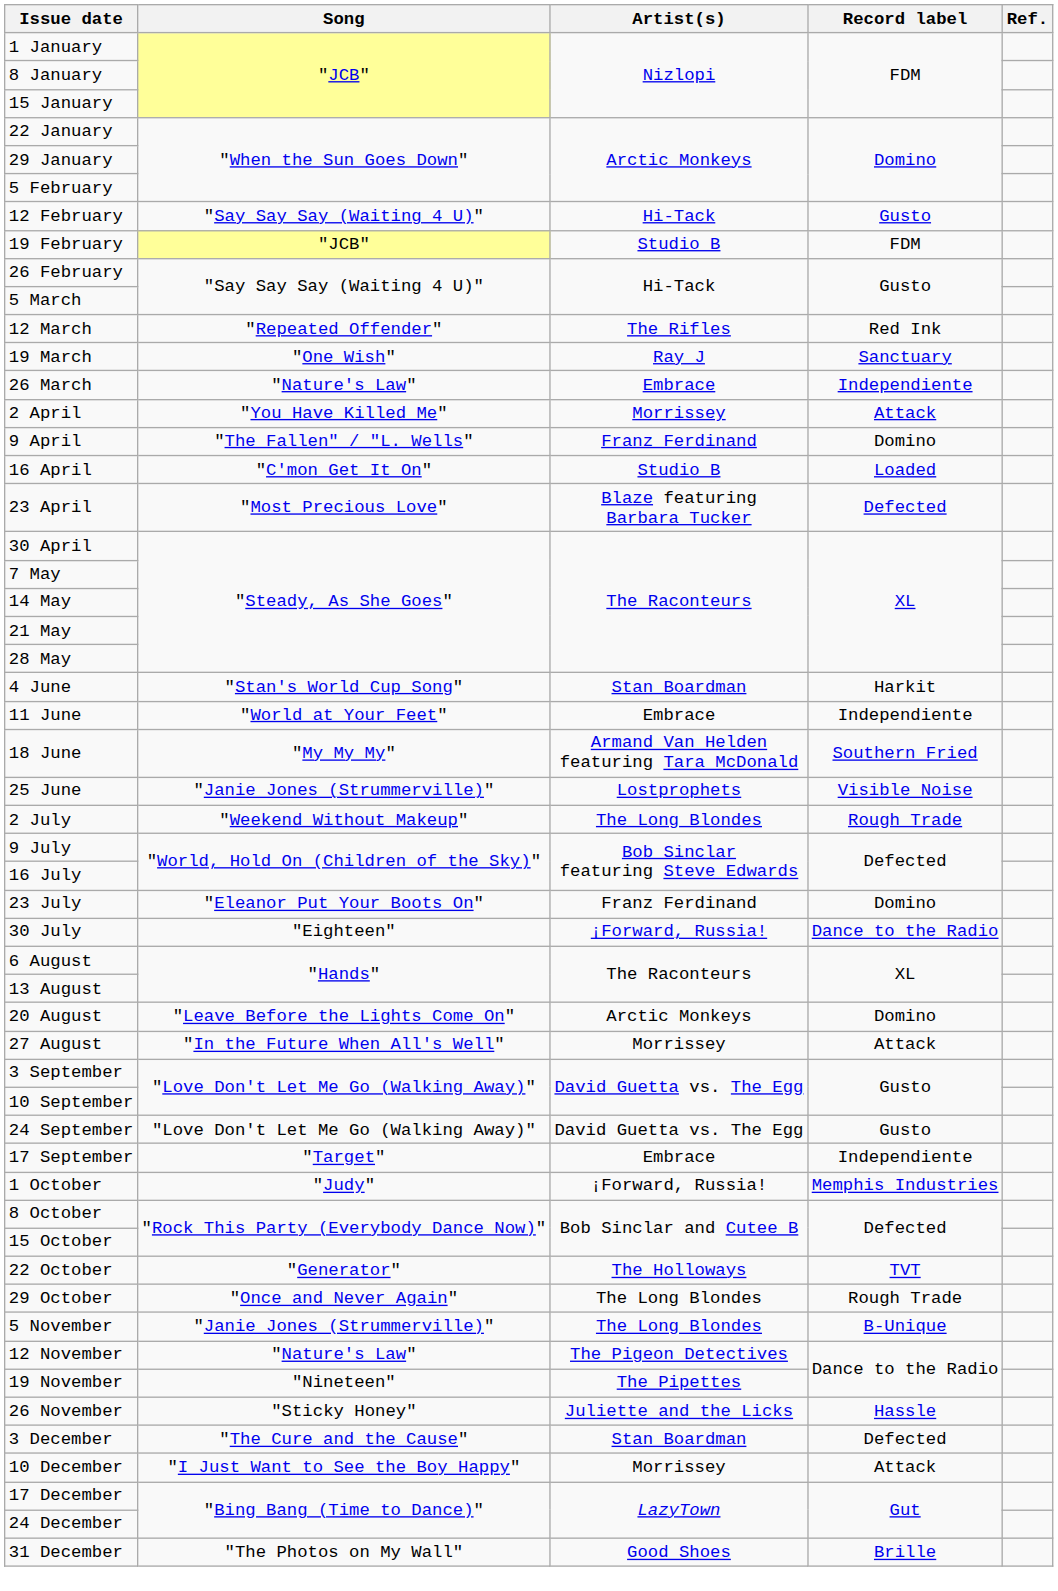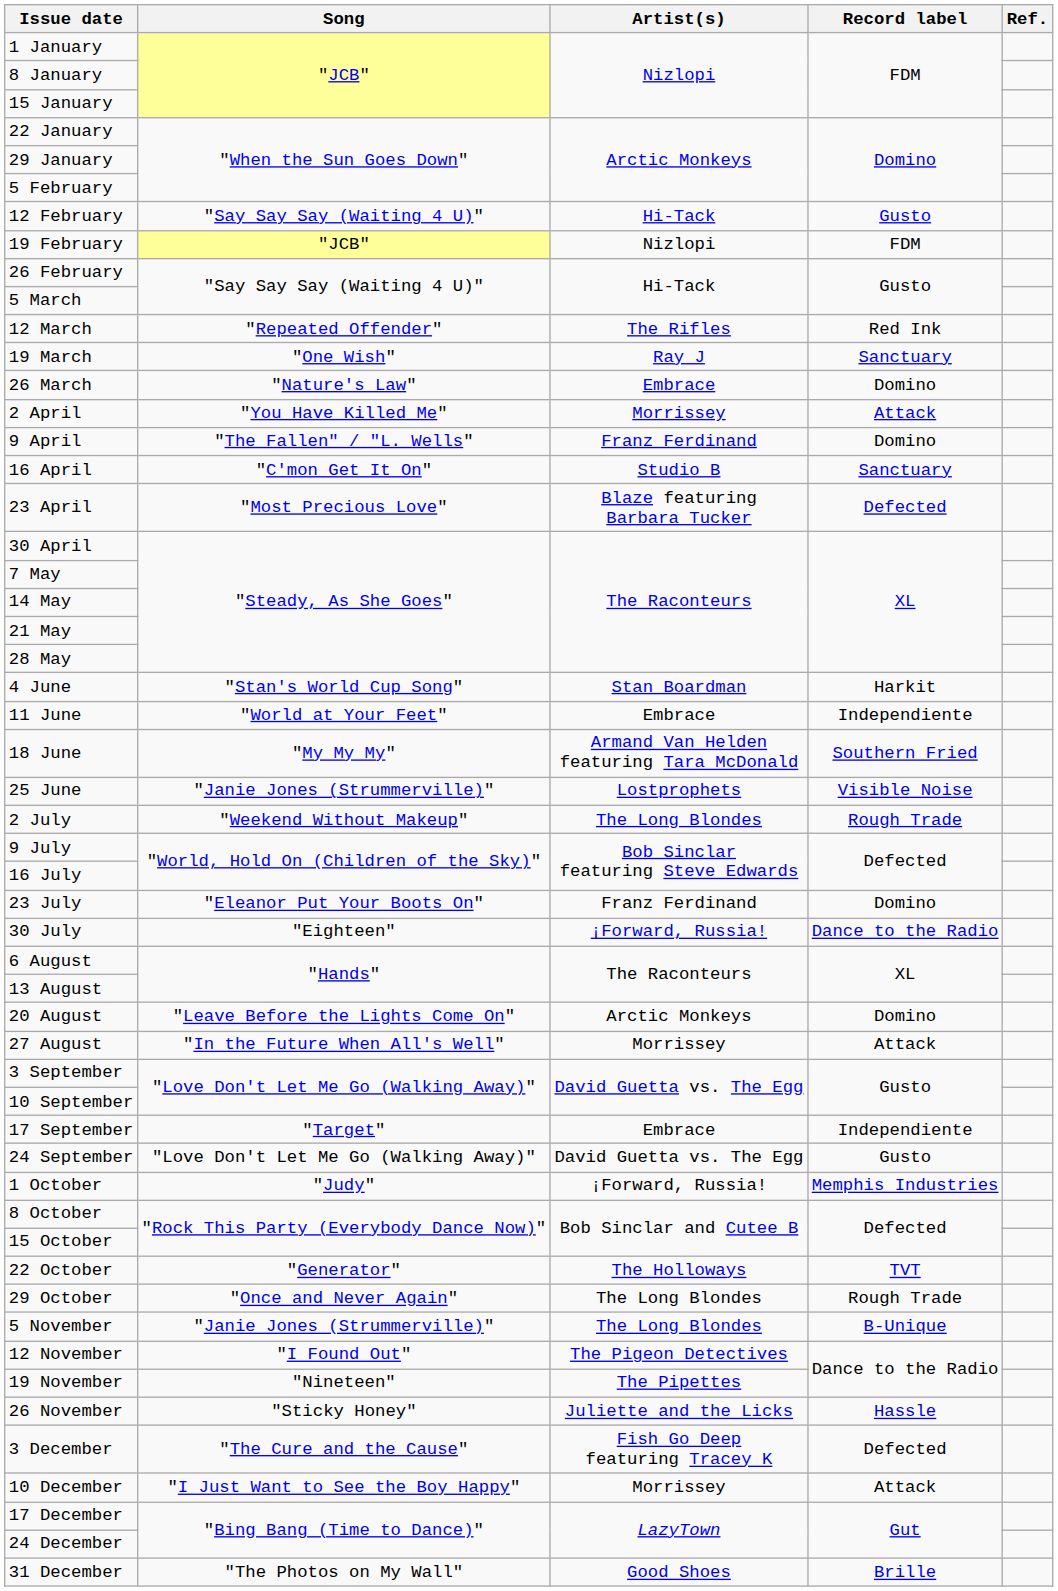 <table class="wikitable plainrowheaders">
 <tr>
 <th scope=col>Issue date</th>
 <th scope=col>Song</th>
 <th scope=col>Artist(s)</th>
 <th scope=col>Record label</th>
 <th scope=col>Ref.</th>
 </tr>
 <tr>
 <td>1 January</td>
 <td align=center rowspan="3" bgcolor=#FFFF99>"<a href='#'>JCB</a>" </td>
 <td align=center rowspan="3"><a href='#'>Nizlopi</a></td>
 <td align=center rowspan="3">FDM</td>
 <td align=center></td>
 </tr>
 <tr>
 <td>8 January</td>
 <td align=center></td>
 </tr>
 <tr>
 <td>15 January</td>
 <td align=center></td>
 </tr>
 <tr>
 <td>22 January </td>
 <td align=center rowspan="3">"<a href='#'>When the Sun Goes Down</a>"</td>
 <td align=center rowspan="3"><a href='#'>Arctic Monkeys</a></td>
 <td align=center rowspan="3"><a href='#'>Domino</a></td>
 <td align=center></td>
 </tr>
 <tr>
 <td>29 January</td>
 <td align=center></td>
 </tr>
 <tr>
 <td>5 February</td>
 <td align=center></td>
 </tr>
 <tr>
 <td>12 February</td>
 <td align=center>"<a href='#'>Say Say Say (Waiting 4 U)</a>"</td>
 <td align=center><a href='#'>Hi-Tack</a></td>
 <td align=center><a href='#'>Gusto</a></td>
 <td align=center></td>
 </tr>
 <tr>
 <td>19 February</td>
 <td align=center bgcolor=#FFFF99>"JCB" </td>
-<td align=center><a href='#'>Studio B</a></td>
+<td align=center>Nizlopi</td>
 <td align=center>FDM</td>
 <td align=center></td>
 </tr>
 <tr>
 <td>26 February</td>
 <td align=center rowspan="2">"Say Say Say (Waiting 4 U)"</td>
 <td align=center rowspan="2">Hi-Tack</td>
 <td align=center rowspan="2">Gusto</td>
 <td align=center></td>
 </tr>
 <tr>
 <td>5 March</td>
 <td align=center></td>
 </tr>
 <tr>
 <td>12 March</td>
 <td align=center>"<a href='#'>Repeated Offender</a>"</td>
 <td align=center><a href='#'>The Rifles</a></td>
 <td align=center>Red Ink</td>
 <td align=center></td>
 </tr>
 <tr>
 <td>19 March</td>
 <td align=center>"<a href='#'>One Wish</a>"</td>
 <td align=center><a href='#'>Ray J</a></td>
 <td align=center><a href='#'>Sanctuary</a></td>
 <td align=center></td>
 </tr>
 <tr>
 <td>26 March</td>
 <td align=center>"<a href='#'>Nature's Law</a>"</td>
 <td align=center><a href='#'>Embrace</a></td>
-<td align=center><a href='#'>Independiente</a></td>
+<td align=center>Domino</td>
 <td align=center></td>
 </tr>
 <tr>
 <td>2 April</td>
 <td align=center>"<a href='#'>You Have Killed Me</a>"</td>
 <td align=center><a href='#'>Morrissey</a></td>
 <td align=center><a href='#'>Attack</a></td>
 <td align=center></td>
 </tr>
 <tr>
 <td>9 April</td>
 <td align=center>"<a href='#'>The Fallen" / "L. Wells</a>"</td>
 <td align=center><a href='#'>Franz Ferdinand</a></td>
 <td align=center>Domino</td>
 <td align=center></td>
 </tr>
 <tr>
 <td>16 April</td>
 <td align=center>"<a href='#'>C'mon Get It On</a>"</td>
 <td align=center><a href='#'>Studio B</a></td>
-<td align=center><a href='#'>Loaded</a></td>
+<td align=center><a href='#'>Sanctuary</a></td>
 <td align=center></td>
 </tr>
 <tr>
 <td>23 April</td>
 <td align=center>"<a href='#'>Most Precious Love</a>"</td>
 <td align=center><a href='#'>Blaze</a> featuring<br><a href='#'>Barbara Tucker</a></td>
 <td align=center><a href='#'>Defected</a></td>
 <td align=center></td>
 </tr>
 <tr>
 <td>30 April</td>
 <td align=center rowspan="5">"<a href='#'>Steady, As She Goes</a>"</td>
 <td align=center rowspan="5"><a href='#'>The Raconteurs</a></td>
 <td align=center rowspan="5"><a href='#'>XL</a></td>
 <td align=center></td>
 </tr>
 <tr>
 <td>7 May</td>
 <td align=center></td>
 </tr>
 <tr>
 <td>14 May</td>
 <td align=center></td>
 </tr>
 <tr>
 <td>21 May</td>
 <td align=center></td>
 </tr>
 <tr>
 <td>28 May</td>
 <td align=center></td>
 </tr>
 <tr>
 <td>4 June</td>
 <td align=center>"<a href='#'>Stan's World Cup Song</a>"</td>
 <td align=center><a href='#'>Stan Boardman</a></td>
 <td align=center>Harkit</td>
 <td align=center></td>
 </tr>
 <tr>
 <td>11 June</td>
 <td align=center>"<a href='#'>World at Your Feet</a>"</td>
 <td align=center>Embrace</td>
 <td align=center>Independiente</td>
 <td align=center></td>
 </tr>
 <tr>
 <td>18 June</td>
 <td align=center>"<a href='#'>My My My</a>"</td>
 <td align=center><a href='#'>Armand Van Helden</a><br>featuring <a href='#'>Tara McDonald</a></td>
 <td align=center><a href='#'>Southern Fried</a></td>
 <td align=center></td>
 </tr>
 <tr>
 <td>25 June</td>
 <td align=center>"<a href='#'>Janie Jones (Strummerville)</a>"</td>
 <td align=center><a href='#'>Lostprophets</a></td>
 <td align=center><a href='#'>Visible Noise</a></td>
 <td align=center></td>
 </tr>
 <tr>
 <td>2 July</td>
 <td align=center>"<a href='#'>Weekend Without Makeup</a>"</td>
 <td align=center><a href='#'>The Long Blondes</a></td>
 <td align=center><a href='#'>Rough Trade</a></td>
 <td align=center></td>
 </tr>
 <tr>
 <td>9 July</td>
 <td align=center rowspan="2">"<a href='#'>World, Hold On (Children of the Sky)</a>"</td>
 <td align=center rowspan="2"><a href='#'>Bob Sinclar</a><br>featuring <a href='#'>Steve Edwards</a></td>
 <td align=center rowspan="2">Defected</td>
 <td align=center></td>
 </tr>
 <tr>
 <td>16 July</td>
 <td align=center></td>
 </tr>
 <tr>
 <td>23 July</td>
 <td align=center>"<a href='#'>Eleanor Put Your Boots On</a>"</td>
 <td align=center>Franz Ferdinand</td>
 <td align=center>Domino</td>
 <td align=center></td>
 </tr>
 <tr>
 <td>30 July</td>
 <td align=center>"Eighteen"</td>
 <td align=center><a href='#'>¡Forward, Russia!</a></td>
 <td align=center><a href='#'>Dance to the Radio</a></td>
 <td align=center></td>
 </tr>
 <tr>
 <td>6 August</td>
 <td align=center rowspan="2">"<a href='#'>Hands</a>"</td>
 <td align=center rowspan="2">The Raconteurs</td>
 <td align=center rowspan="2">XL</td>
 <td align=center></td>
 </tr>
 <tr>
 <td>13 August</td>
 <td align=center></td>
 </tr>
 <tr>
 <td>20 August</td>
 <td align=center>"<a href='#'>Leave Before the Lights Come On</a>"</td>
 <td align=center>Arctic Monkeys</td>
 <td align=center>Domino</td>
 <td align=center></td>
 </tr>
 <tr>
 <td>27 August</td>
 <td align=center>"<a href='#'>In the Future When All's Well</a>"</td>
 <td align=center>Morrissey</td>
 <td align=center>Attack</td>
 <td align=center></td>
 </tr>
 <tr>
 <td>3 September</td>
 <td align=center rowspan="2">"<a href='#'>Love Don't Let Me Go (Walking Away)</a>"</td>
 <td align=center rowspan="2"><a href='#'>David Guetta</a> vs. <a href='#'>The Egg</a></td>
 <td align=center rowspan="2">Gusto</td>
 <td align=center></td>
 </tr>
 <tr>
 <td>10 September</td>
 <td align=center></td>
 </tr>
 <tr>
+<td>17 September</td>
+<td align=center>"<a href='#'>Target</a>"</td>
+<td align=center>Embrace</td>
+<td align=center>Independiente</td>
+<td align=center></td>
+</tr>
+<tr>
 <td>24 September</td>
 <td align=center>"Love Don't Let Me Go (Walking Away)"</td>
 <td align=center>David Guetta vs. The Egg</td>
 <td align=center>Gusto</td>
-<td align=center></td>
-</tr>
-<tr>
-<td>17 September</td>
-<td align=center>"<a href='#'>Target</a>"</td>
-<td align=center>Embrace</td>
-<td align=center>Independiente</td>
 <td align=center></td>
 </tr>
 <tr>
 <td>1 October</td>
 <td align=center>"<a href='#'>Judy</a>"</td>
 <td align=center>¡Forward, Russia!</td>
 <td align=center><a href='#'>Memphis Industries</a></td>
 <td align=center></td>
 </tr>
 <tr>
 <td>8 October</td>
 <td align=center rowspan="2">"<a href='#'>Rock This Party (Everybody Dance Now)</a>"</td>
 <td align=center rowspan="2">Bob Sinclar and <a href='#'>Cutee B</a></td>
 <td align=center rowspan="2">Defected</td>
 <td align=center></td>
 </tr>
 <tr>
 <td>15 October</td>
 <td align=center></td>
 </tr>
 <tr>
 <td>22 October</td>
 <td align=center>"<a href='#'>Generator</a>"</td>
 <td align=center><a href='#'>The Holloways</a></td>
 <td align=center><a href='#'>TVT</a></td>
 <td align=center></td>
 </tr>
 <tr>
 <td>29 October</td>
 <td align=center>"<a href='#'>Once and Never Again</a>"</td>
 <td align=center>The Long Blondes</td>
 <td align=center>Rough Trade</td>
 <td align=center></td>
 </tr>
 <tr>
 <td>5 November</td>
 <td align=center>"<a href='#'>Janie Jones (Strummerville)</a>"</td>
 <td align=center><a href='#'>The Long Blondes</a></td>
 <td align=center><a href='#'>B-Unique</a></td>
 <td align=center></td>
 </tr>
 <tr>
 <td>12 November</td>
-<td align=center>"<a href='#'>Nature's Law</a>"</td>
+<td align=center>"<a href='#'>I Found Out</a>"</td>
 <td align=center><a href='#'>The Pigeon Detectives</a></td>
 <td align=center rowspan="2">Dance to the Radio</td>
 <td align=center></td>
 </tr>
 <tr>
 <td>19 November</td>
 <td align=center>"Nineteen"</td>
 <td align=center><a href='#'>The Pipettes</a></td>
 <td align=center></td>
 </tr>
 <tr>
 <td>26 November</td>
 <td align=center>"Sticky Honey"</td>
 <td align=center><a href='#'>Juliette and the Licks</a></td>
 <td align=center><a href='#'>Hassle</a></td>
 <td align=center></td>
 </tr>
 <tr>
 <td>3 December</td>
 <td align=center>"<a href='#'>The Cure and the Cause</a>"</td>
-<td align=center><a href='#'>Stan Boardman</a></td>
+<td align=center><a href='#'>Fish Go Deep</a><br>featuring <a href='#'>Tracey K</a></td>
 <td align=center>Defected</td>
 <td align=center></td>
 </tr>
 <tr>
 <td>10 December</td>
 <td align=center>"<a href='#'>I Just Want to See the Boy Happy</a>"</td>
 <td align=center>Morrissey</td>
 <td align=center>Attack</td>
 <td align=center></td>
 </tr>
 <tr>
 <td>17 December</td>
 <td align=center rowspan="2">"<a href='#'>Bing Bang (Time to Dance)</a>"</td>
 <td align=center rowspan="2"><em><a href='#'>LazyTown</a></em></td>
 <td align=center rowspan="2"><a href='#'>Gut</a></td>
 <td align=center></td>
 </tr>
 <tr>
 <td>24 December</td>
 <td align=center></td>
 </tr>
 <tr>
 <td>31 December</td>
 <td align=center>"The Photos on My Wall"</td>
 <td align=center><a href='#'>Good Shoes</a></td>
 <td align=center><a href='#'>Brille</a></td>
 <td align=center></td>
 </tr>
 </table>
